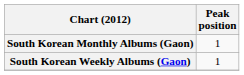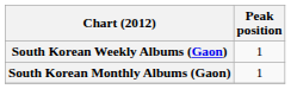 <table class="wikitable sortable plainrowheaders" style="text-align:center">
 <tr>
 <th scope="col">Chart (2012)</th>
 <th scope="col">Peak<br>position</th>
 </tr>
 <tr>
-<th scope="row">South Korean Monthly Albums (Gaon)</th>
+<th scope="row">South Korean Weekly Albums (<a href='#'>Gaon</a>)</th>
 <td>1</td>
 </tr>
 <tr>
-<th scope="row">South Korean Weekly Albums (<a href='#'>Gaon</a>)</th>
+<th scope="row">South Korean Monthly Albums (Gaon)</th>
 <td>1</td>
 </tr>
 <tr>
 </tr>
 </table>
